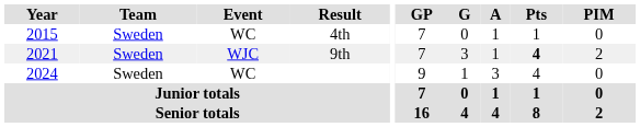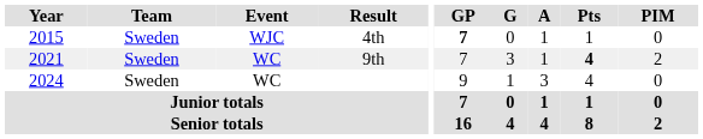 <table border="0" cellpadding="1" cellspacing="0" ID="Table3" style="text-align:center; width:40em">
 <tr ALIGN="center" bgcolor="#e0e0e0">
 <th>Year</th>
 <th>Team</th>
 <th>Event</th>
 <th>Result</th>
 <th rowspan="99" bgcolor="#fff"></th>
 <th>GP</th>
 <th>G</th>
 <th>A</th>
 <th>Pts</th>
 <th>PIM</th>
 </tr>
 <tr>
 <td><a href='#'>2015</a></td>
 <td><a href='#'>Sweden</a></td>
-<td>WC</td>
+<td><a href='#'>WJC</a></td>
 <td>4th</td>
-<td>7</td>
+<td><strong>7</strong></td>
 <td>0</td>
 <td>1</td>
 <td>1</td>
 <td>0</td>
 </tr>
 <tr bgcolor="#f0f0f0">
 <td><a href='#'>2021</a></td>
 <td><a href='#'>Sweden</a></td>
-<td><a href='#'>WJC</a></td>
+<td><a href='#'>WC</a></td>
 <td>9th</td>
 <td>7</td>
 <td>3</td>
 <td>1</td>
 <td><strong>4</strong></td>
 <td>2</td>
 </tr>
 <tr>
 <td><a href='#'>2024</a></td>
 <td>Sweden</td>
 <td>WC</td>
 <td></td>
 <td>9</td>
 <td>1</td>
 <td>3</td>
 <td>4</td>
 <td>0</td>
 </tr>
 <tr bgcolor="#e0e0e0">
 <th colspan="4">Junior totals</th>
 <th>7</th>
 <th>0</th>
 <th>1</th>
 <th>1</th>
 <th>0</th>
 </tr>
 <tr bgcolor="#e0e0e0">
 <th colspan="4">Senior totals</th>
 <th>16</th>
 <th>4</th>
 <th>4</th>
 <th>8</th>
 <th>2</th>
 </tr>
 </table>
